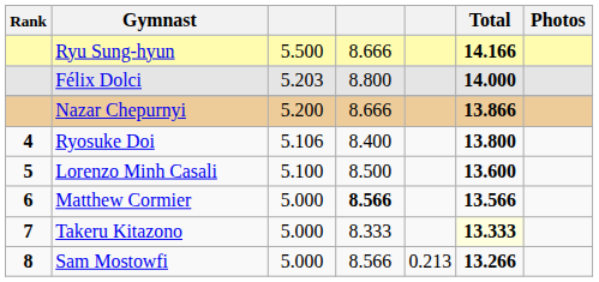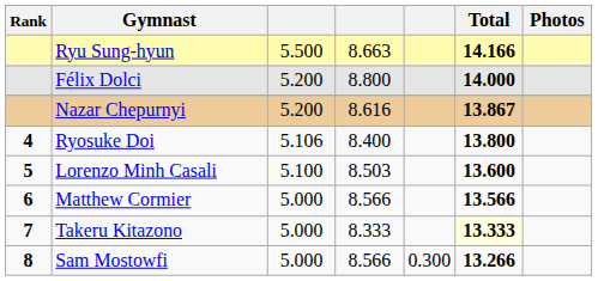 <table style="text-align:center;" class="wikitable sortable">
 <tr>
 <th scope="col" style="width:15px;"><small>Rank</small></th>
 <th scope="col" style="width:175px;">Gymnast</th>
 <th scope="col" style="width:50px;"><small></small></th>
 <th scope="col" style="width:50px;"><small></small></th>
 <th scope="col" style="width:20px;"><small></small></th>
 <th scope="col" style="width:50px;">Total</th>
 <th scope="col" style="width:50px;">Photos</th>
 </tr>
 <tr style="background:#fffcaf;">
 <td scope="row" style="text-align:center"><strong></strong></td>
 <td style="text-align:left;"> <a href='#'>Ryu Sung-hyun</a></td>
 <td>5.500</td>
-<td>8.666</td>
+<td>8.663</td>
 <td></td>
 <td><strong>14.166</strong></td>
 <td></td>
 </tr>
 <tr style="background:#e5e5e5;">
 <td scope="row" style="text-align:center"><strong></strong></td>
 <td style="text-align:left;"> <a href='#'>Félix Dolci</a></td>
-<td>5.203</td>
+<td>5.200</td>
 <td>8.800</td>
 <td></td>
 <td><strong>14.000</strong></td>
 <td></td>
 </tr>
 <tr>
 </tr>
 <tr style="background:#ec9;">
 <td scope="row" style="text-align:center"><strong></strong></td>
 <td style="text-align:left;"> <a href='#'>Nazar Chepurnyi</a></td>
 <td>5.200</td>
-<td>8.666</td>
+<td>8.616</td>
 <td></td>
-<td><strong>13.866</strong></td>
+<td><strong>13.867</strong></td>
 <td></td>
 </tr>
 <tr>
 <td scope="row" style="text-align:center"><strong>4</strong></td>
 <td style="text-align:left;"> <a href='#'>Ryosuke Doi</a></td>
 <td>5.106</td>
 <td>8.400</td>
 <td></td>
 <td><strong>13.800</strong></td>
 <td></td>
 </tr>
 <tr>
 <td scope="row" style="text-align:center"><strong>5</strong></td>
 <td style="text-align:left;"> <a href='#'>Lorenzo Minh Casali</a></td>
 <td>5.100</td>
-<td>8.500</td>
+<td>8.503</td>
 <td></td>
 <td><strong>13.600</strong></td>
 <td></td>
 </tr>
 <tr>
 <td scope="row" style="text-align:center"><strong>6</strong></td>
 <td style="text-align:left;"> <a href='#'>Matthew Cormier</a></td>
 <td>5.000</td>
-<td><strong>8.566</strong></td>
+<td>8.566</td>
 <td></td>
 <td><strong>13.566</strong></td>
 <td></td>
 </tr>
 <tr>
 <td scope="row" style="text-align:center"><strong>7</strong></td>
 <td style="text-align:left;"> <a href='#'>Takeru Kitazono</a></td>
 <td>5.000</td>
 <td>8.333</td>
 <td></td>
 <td style="background: lightyellow;"><strong>13.333</strong></td>
 <td></td>
 </tr>
 <tr>
 <td scope="row" style="text-align:center"><strong>8</strong></td>
 <td style="text-align:left;"> <a href='#'>Sam Mostowfi</a></td>
 <td>5.000</td>
 <td>8.566</td>
-<td>0.213</td>
+<td>0.300</td>
 <td><strong>13.266</strong></td>
 <td></td>
 </tr>
 </table>
